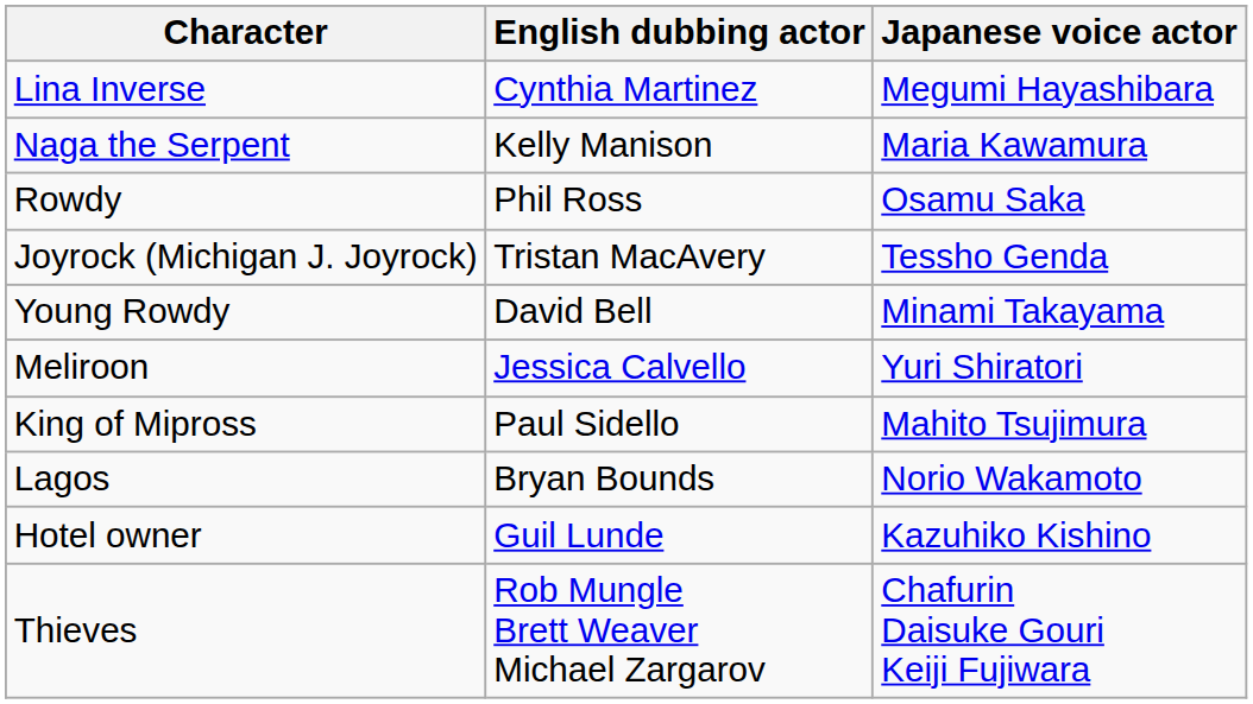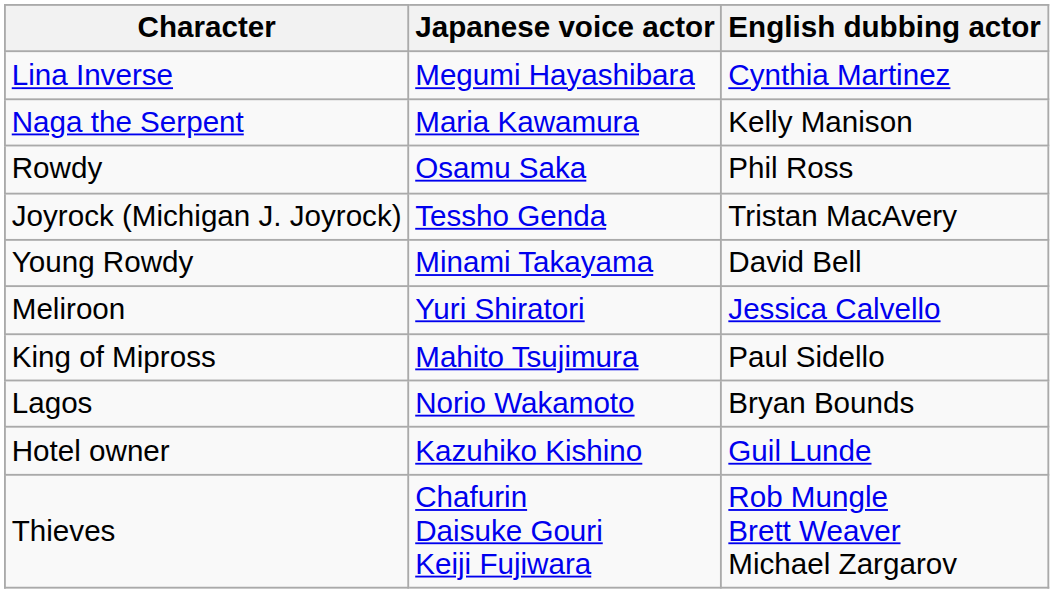 <table class="wikitable">
 <tr>
 <th>Character</th>
+<th>Japanese voice actor</th>
 <th>English dubbing actor</th>
-<th>Japanese voice actor</th>
 </tr>
 <tr>
 <td><a href='#'>Lina Inverse</a></td>
+<td><a href='#'>Megumi Hayashibara</a></td>
 <td><a href='#'>Cynthia Martinez</a></td>
-<td><a href='#'>Megumi Hayashibara</a></td>
 </tr>
 <tr>
 <td><a href='#'>Naga the Serpent</a></td>
+<td><a href='#'>Maria Kawamura</a></td>
 <td>Kelly Manison</td>
-<td><a href='#'>Maria Kawamura</a></td>
 </tr>
 <tr>
 <td>Rowdy</td>
+<td><a href='#'>Osamu Saka</a></td>
 <td>Phil Ross</td>
-<td><a href='#'>Osamu Saka</a></td>
 </tr>
 <tr>
 <td>Joyrock (Michigan J. Joyrock)</td>
+<td><a href='#'>Tessho Genda</a></td>
 <td>Tristan MacAvery</td>
-<td><a href='#'>Tessho Genda</a></td>
 </tr>
 <tr>
 <td>Young Rowdy</td>
+<td><a href='#'>Minami Takayama</a></td>
 <td>David Bell</td>
-<td><a href='#'>Minami Takayama</a></td>
 </tr>
 <tr>
 <td>Meliroon</td>
+<td><a href='#'>Yuri Shiratori</a></td>
 <td><a href='#'>Jessica Calvello</a></td>
-<td><a href='#'>Yuri Shiratori</a></td>
 </tr>
 <tr>
 <td>King of Mipross</td>
+<td><a href='#'>Mahito Tsujimura</a></td>
 <td>Paul Sidello</td>
-<td><a href='#'>Mahito Tsujimura</a></td>
 </tr>
 <tr>
 <td>Lagos</td>
+<td><a href='#'>Norio Wakamoto</a></td>
 <td>Bryan Bounds</td>
-<td><a href='#'>Norio Wakamoto</a></td>
 </tr>
 <tr>
 <td>Hotel owner</td>
+<td><a href='#'>Kazuhiko Kishino</a></td>
 <td><a href='#'>Guil Lunde</a></td>
-<td><a href='#'>Kazuhiko Kishino</a></td>
 </tr>
 <tr>
 <td>Thieves</td>
+<td><a href='#'>Chafurin</a> <br> <a href='#'>Daisuke Gouri</a> <br> <a href='#'>Keiji Fujiwara</a></td>
 <td><a href='#'>Rob Mungle</a> <br> <a href='#'>Brett Weaver</a> <br> Michael Zargarov</td>
-<td><a href='#'>Chafurin</a> <br> <a href='#'>Daisuke Gouri</a> <br> <a href='#'>Keiji Fujiwara</a></td>
 </tr>
 </table>
